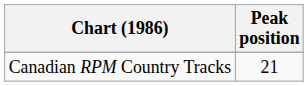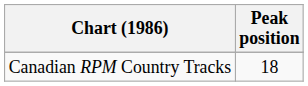 <table class="wikitable">
 <tr>
 <th align="left">Chart (1986)</th>
 <th align="center">Peak<br>position</th>
 </tr>
 <tr>
 </tr>
 <tr>
 <td align="left">Canadian <em>RPM</em> Country Tracks</td>
-<td align="center">21</td>
+<td align="center">18</td>
 </tr>
 </table>
